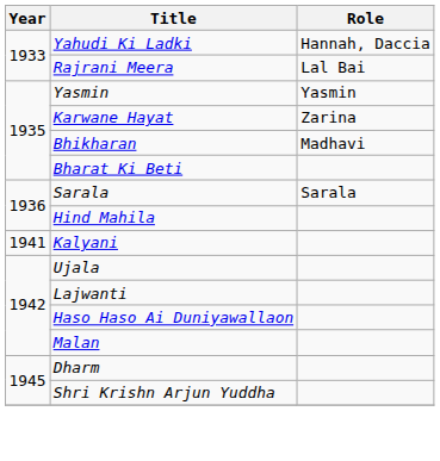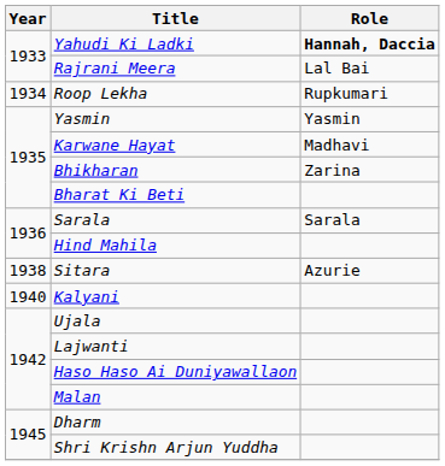 <table class="wikitable">
 <tr>
 <th>Year</th>
 <th>Title</th>
 <th>Role</th>
 </tr>
 <tr>
 <td rowspan="2">1933</td>
 <td><em><a href='#'>Yahudi Ki Ladki</a></em></td>
-<td>Hannah, Daccia</td>
+<td><strong>Hannah, Daccia</strong></td>
 </tr>
 <tr>
 <td><em><a href='#'>Rajrani Meera</a></em></td>
 <td>Lal Bai</td>
+</tr>
+<tr>
+<td rowspan="1">1934</td>
+<td><em>Roop Lekha</em></td>
+<td>Rupkumari</td>
 </tr>
 <tr>
 <td rowspan="4">1935</td>
 <td><em>Yasmin</em></td>
 <td>Yasmin</td>
 </tr>
 <tr>
 <td><em><a href='#'>Karwane Hayat</a></em></td>
-<td>Zarina</td>
+<td>Madhavi</td>
 </tr>
 <tr>
 <td><em><a href='#'>Bhikharan</a></em></td>
-<td>Madhavi</td>
+<td>Zarina</td>
 </tr>
 <tr>
 <td><em><a href='#'>Bharat Ki Beti</a></em></td>
 <td></td>
 </tr>
 <tr>
 <td rowspan="2">1936</td>
 <td><em>Sarala</em></td>
 <td>Sarala</td>
 </tr>
 <tr>
 <td><em><a href='#'>Hind Mahila</a></em></td>
 <td></td>
 </tr>
 <tr>
-<td rowspan="1">1941</td>
+<td rowspan="1">1938</td>
+<td><em>Sitara</em></td>
+<td>Azurie</td>
+</tr>
+<tr>
+<td rowspan="1">1940</td>
 <td><em><a href='#'>Kalyani</a></em></td>
 <td></td>
 </tr>
 <tr>
 <td rowspan="4">1942</td>
 <td><em>Ujala</em></td>
 <td></td>
 </tr>
 <tr>
 <td><em>Lajwanti</em></td>
 <td></td>
 </tr>
 <tr>
 <td><em><a href='#'>Haso Haso Ai Duniyawallaon</a></em></td>
 <td></td>
 </tr>
 <tr>
 <td><em><a href='#'>Malan</a></em></td>
 <td></td>
 </tr>
 <tr>
 <td rowspan="2">1945</td>
 <td><em>Dharm</em></td>
 <td></td>
 </tr>
 <tr>
 <td><em>Shri Krishn Arjun Yuddha</em></td>
 <td></td>
 </tr>
 <tr>
 </tr>
 </table>
